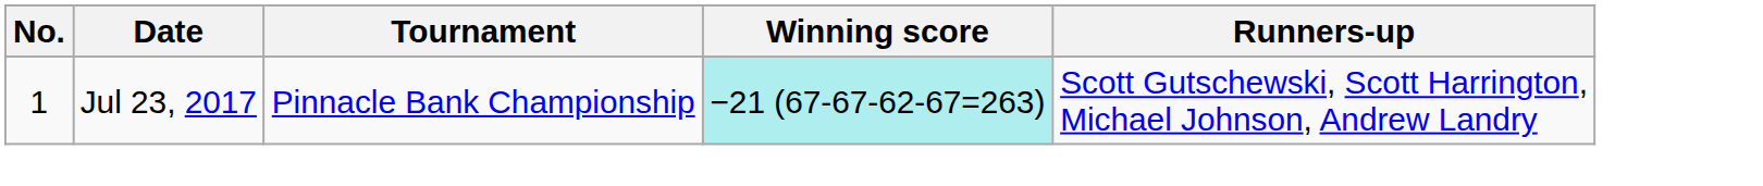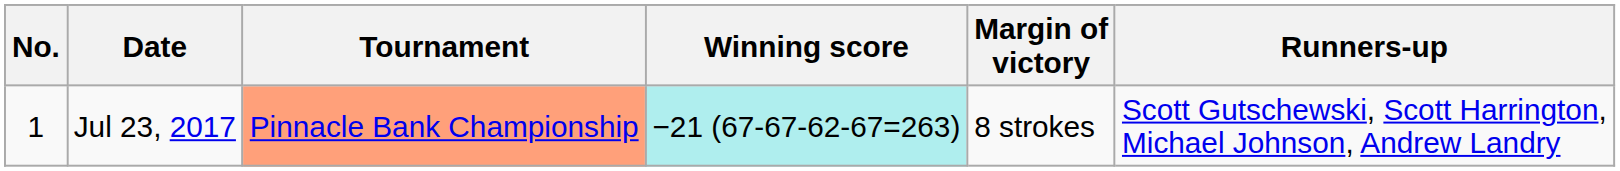 <table class="wikitable" style="font-size:95%;">
 <tr>
 <th>No.</th>
 <th>Date</th>
 <th>Tournament</th>
 <th>Winning score</th>
+<th>Margin of<br>victory</th>
 <th>Runners-up</th>
 </tr>
 <tr>
 <td align=center>1</td>
 <td align=right>Jul 23, <a href='#'>2017</a></td>
-<td><a href='#'>Pinnacle Bank Championship</a></td>
+<td style="background: lightsalmon;"><a href='#'>Pinnacle Bank Championship</a></td>
 <td style="background: paleturquoise;">−21 (67-67-62-67=263)</td>
+<td>8 strokes</td>
 <td> <a href='#'>Scott Gutschewski</a>,  <a href='#'>Scott Harrington</a>,<br> <a href='#'>Michael Johnson</a>,  <a href='#'>Andrew Landry</a></td>
 </tr>
 </table>
